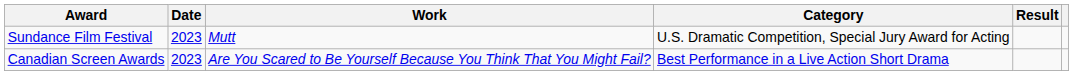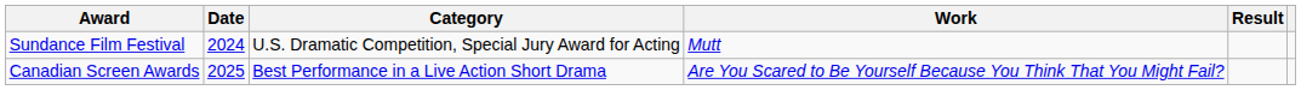 <table class="wikitable sortable plainrowheaders">
 <tr>
 <th>Award</th>
 <th>Date</th>
+<th>Category</th>
 <th>Work</th>
-<th>Category</th>
 <th>Result</th>
 <th></th>
 </tr>
 <tr>
 <td><a href='#'>Sundance Film Festival</a></td>
-<td><a href='#'>2023</a></td>
+<td><a href='#'>2024</a></td>
+<td>U.S. Dramatic Competition, Special Jury Award for Acting</td>
 <td><em><a href='#'>Mutt</a></em></td>
-<td>U.S. Dramatic Competition, Special Jury Award for Acting</td>
 <td></td>
 <td></td>
 </tr>
 <tr>
 <td><a href='#'>Canadian Screen Awards</a></td>
-<td><a href='#'>2023</a></td>
+<td><a href='#'>2025</a></td>
+<td><a href='#'>Best Performance in a Live Action Short Drama</a></td>
 <td><em><a href='#'>Are You Scared to Be Yourself Because You Think That You Might Fail?</a></em></td>
-<td><a href='#'>Best Performance in a Live Action Short Drama</a></td>
 <td></td>
 <td></td>
 </tr>
 </table>
